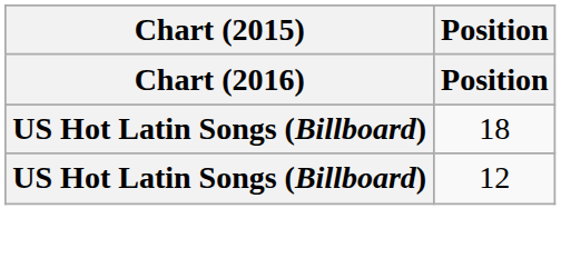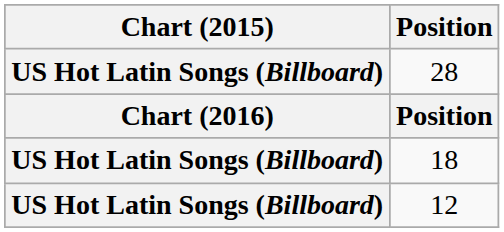 <table class="wikitable plainrowheaders" style="text-align:center;">
 <tr>
 <th scope="col">Chart (2015)</th>
 <th scope="col">Position</th>
+</tr>
+<tr>
+<th scope="row">US Hot Latin Songs (<em>Billboard</em>)</th>
+<td>28</td>
 </tr>
 <tr>
 <th scope="col">Chart (2016)</th>
 <th scope="col">Position</th>
 </tr>
 <tr>
 <th scope="row">US Hot Latin Songs (<em>Billboard</em>)</th>
 <td>18</td>
 </tr>
 <tr>
 <th scope="row">US Hot Latin Songs (<em>Billboard</em>)</th>
 <td>12</td>
 </tr>
 </table>
